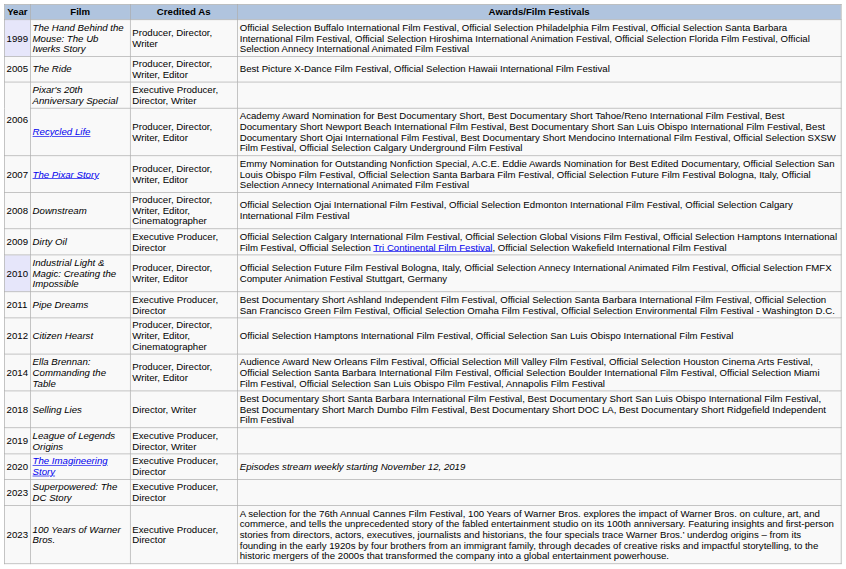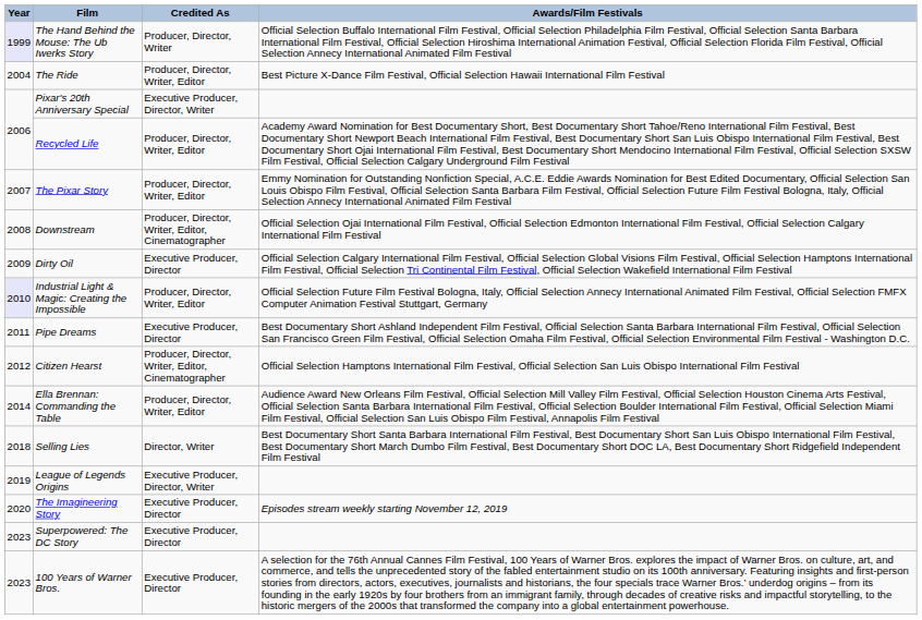 <table class="wikitable" style="font-size:90%">
 <tr>
 <th style="background:#B0C4DE;">Year</th>
 <th style="background:#B0C4DE;">Film</th>
 <th style="background:#B0C4DE;">Credited As</th>
 <th style="background:#B0C4DE;">Awards/Film Festivals</th>
 </tr>
 <tr>
 <td style="background: lavender;">1999</td>
 <td><em>The Hand Behind the Mouse: The Ub Iwerks Story</em></td>
 <td>Producer, Director, Writer</td>
 <td>Official Selection Buffalo International Film Festival, Official Selection Philadelphia Film Festival, Official Selection Santa Barbara International Film Festival, Official Selection Hiroshima International Animation Festival, Official Selection Florida Film Festival, Official Selection Annecy International Animated Film Festival</td>
 </tr>
 <tr>
-<td>2005</td>
+<td>2004</td>
 <td><em>The Ride</em></td>
 <td>Producer, Director, Writer, Editor</td>
 <td>Best Picture X-Dance Film Festival, Official Selection Hawaii International Film Festival</td>
 </tr>
 <tr>
 <td rowspan="2">2006</td>
 <td><em>Pixar's 20th Anniversary Special</em></td>
 <td>Executive Producer, Director, Writer</td>
 </tr>
 <tr>
 <td><em><a href='#'>Recycled Life</a></em></td>
 <td>Producer, Director, Writer, Editor</td>
 <td>Academy Award Nomination for Best Documentary Short, Best Documentary Short Tahoe/Reno International Film Festival, Best Documentary Short Newport Beach International Film Festival, Best Documentary Short San Luis Obispo International Film Festival, Best Documentary Short Ojai International Film Festival, Best Documentary Short Mendocino International Film Festival, Official Selection SXSW Film Festival, Official Selection Calgary Underground Film Festival</td>
 </tr>
 <tr>
 <td>2007</td>
 <td><em><a href='#'>The Pixar Story</a></em></td>
 <td>Producer, Director, Writer, Editor</td>
 <td>Emmy Nomination for  Outstanding Nonfiction Special, A.C.E. Eddie Awards Nomination for Best Edited Documentary, Official Selection San Louis Obispo Film Festival, Official Selection Santa Barbara Film Festival, Official Selection Future Film Festival Bologna, Italy, Official Selection Annecy International Animated Film Festival</td>
 </tr>
 <tr>
 <td>2008</td>
 <td><em>Downstream</em></td>
 <td>Producer, Director, Writer, Editor, Cinematographer</td>
 <td>Official Selection Ojai International Film Festival, Official Selection Edmonton International Film Festival, Official Selection Calgary International Film Festival</td>
 </tr>
 <tr>
 <td>2009</td>
 <td><em>Dirty Oil</em></td>
 <td>Executive Producer, Director</td>
 <td>Official Selection Calgary International Film Festival, Official Selection Global Visions Film Festival, Official Selection Hamptons International Film Festival, Official Selection <a href='#'>Tri Continental Film Festival</a>, Official Selection Wakefield International Film Festival</td>
 </tr>
 <tr>
 <td style="background: lavender;">2010</td>
 <td><em>Industrial Light & Magic: Creating the Impossible</em></td>
 <td>Producer, Director, Writer, Editor</td>
 <td>Official Selection Future Film Festival Bologna, Italy, Official Selection Annecy International Animated Film Festival, Official Selection FMFX Computer Animation Festival Stuttgart, Germany</td>
 </tr>
 <tr>
 <td>2011</td>
 <td><em>Pipe Dreams</em></td>
 <td>Executive Producer, Director</td>
 <td>Best Documentary Short Ashland Independent Film Festival, Official Selection Santa Barbara International Film Festival, Official Selection San Francisco Green Film Festival, Official Selection Omaha Film Festival, Official Selection Environmental Film Festival - Washington D.C.</td>
 </tr>
 <tr>
 <td>2012</td>
 <td><em>Citizen Hearst</em></td>
 <td>Producer, Director, Writer, Editor, Cinematographer</td>
 <td>Official Selection Hamptons International Film Festival, Official Selection San Luis Obispo International Film Festival</td>
 </tr>
 <tr>
 <td>2014</td>
 <td><em>Ella Brennan: Commanding the Table</em></td>
 <td>Producer, Director, Writer, Editor</td>
 <td>Audience Award New Orleans Film Festival, Official Selection Mill Valley Film Festival, Official Selection Houston Cinema Arts Festival, Official Selection Santa Barbara International Film Festival, Official Selection Boulder International Film Festival, Official Selection Miami Film Festival, Official Selection San Luis Obispo Film Festival, Annapolis Film Festival</td>
 </tr>
 <tr>
 <td>2018</td>
 <td><em>Selling Lies</em></td>
 <td>Director, Writer</td>
 <td>Best Documentary Short Santa Barbara International Film Festival, Best Documentary Short San Luis Obispo International Film Festival, Best Documentary Short March Dumbo Film Festival, Best Documentary Short DOC LA, Best Documentary Short Ridgefield Independent Film Festival</td>
 </tr>
 <tr>
 <td>2019</td>
 <td><em>League of Legends Origins</em></td>
 <td>Executive Producer, Director, Writer</td>
 <td></td>
 </tr>
 <tr>
 <td>2020</td>
 <td><em><a href='#'>The Imagineering Story</a></em></td>
 <td>Executive Producer, Director</td>
 <td><em>Episodes stream weekly starting November 12, 2019</em></td>
 </tr>
 <tr>
 <td>2023</td>
 <td><em>Superpowered: The DC Story</em></td>
 <td>Executive Producer, Director</td>
 <td></td>
 </tr>
 <tr>
 <td>2023</td>
 <td><em>100 Years of Warner Bros.</em></td>
 <td>Executive Producer, Director</td>
 <td>A selection for the 76th Annual Cannes Film Festival, 100 Years of Warner Bros. explores the impact of Warner Bros. on culture, art, and commerce, and tells the unprecedented story of the fabled entertainment studio on its 100th anniversary. Featuring insights and first-person stories from directors, actors, executives, journalists and historians, the four specials trace Warner Bros.’ underdog origins – from its founding in the early 1920s by four brothers from an immigrant family, through decades of creative risks and impactful storytelling, to the historic mergers of the 2000s that transformed the company into a global entertainment powerhouse.</td>
 </tr>
 </table>
